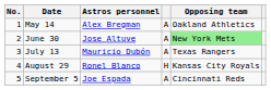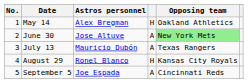 <table class="wikitable" style="font-size: 90%;">
 <tr>
 <th>No.</th>
 <th>Date</th>
 <th>Astros personnel</th>
 <th></th>
 <th>Opposing team</th>
 <th></th>
 </tr>
 <tr>
 <td align="right">1</td>
 <td>May 14</td>
 <td><a href='#'>Alex Bregman</a></td>
-<td align="center">A</td>
+<td align="center">H</td>
 <td>Oakland Athletics</td>
 <td align="center"></td>
 </tr>
 <tr>
 <td align="right">2</td>
 <td>June 30</td>
 <td><a href='#'>Jose Altuve</a></td>
 <td align="center">A</td>
 <td style="background: lightgreen;">New York Mets</td>
 <td align="center"></td>
 </tr>
 <tr>
 <td align="right">3</td>
 <td>July 13</td>
 <td><a href='#'>Mauricio Dubón</a></td>
 <td align="center">A</td>
 <td>Texas Rangers</td>
 <td align="center"></td>
 </tr>
 <tr>
 <td align="right">4</td>
 <td>August 29</td>
 <td><a href='#'>Ronel Blanco</a></td>
 <td align="center">H</td>
 <td>Kansas City Royals</td>
 <td align="center"></td>
 </tr>
 <tr>
 <td align="right">5</td>
 <td>September 5</td>
 <td><a href='#'>Joe Espada</a></td>
 <td align="center">A</td>
 <td>Cincinnati Reds</td>
 <td align="center"></td>
 </tr>
 </table>
